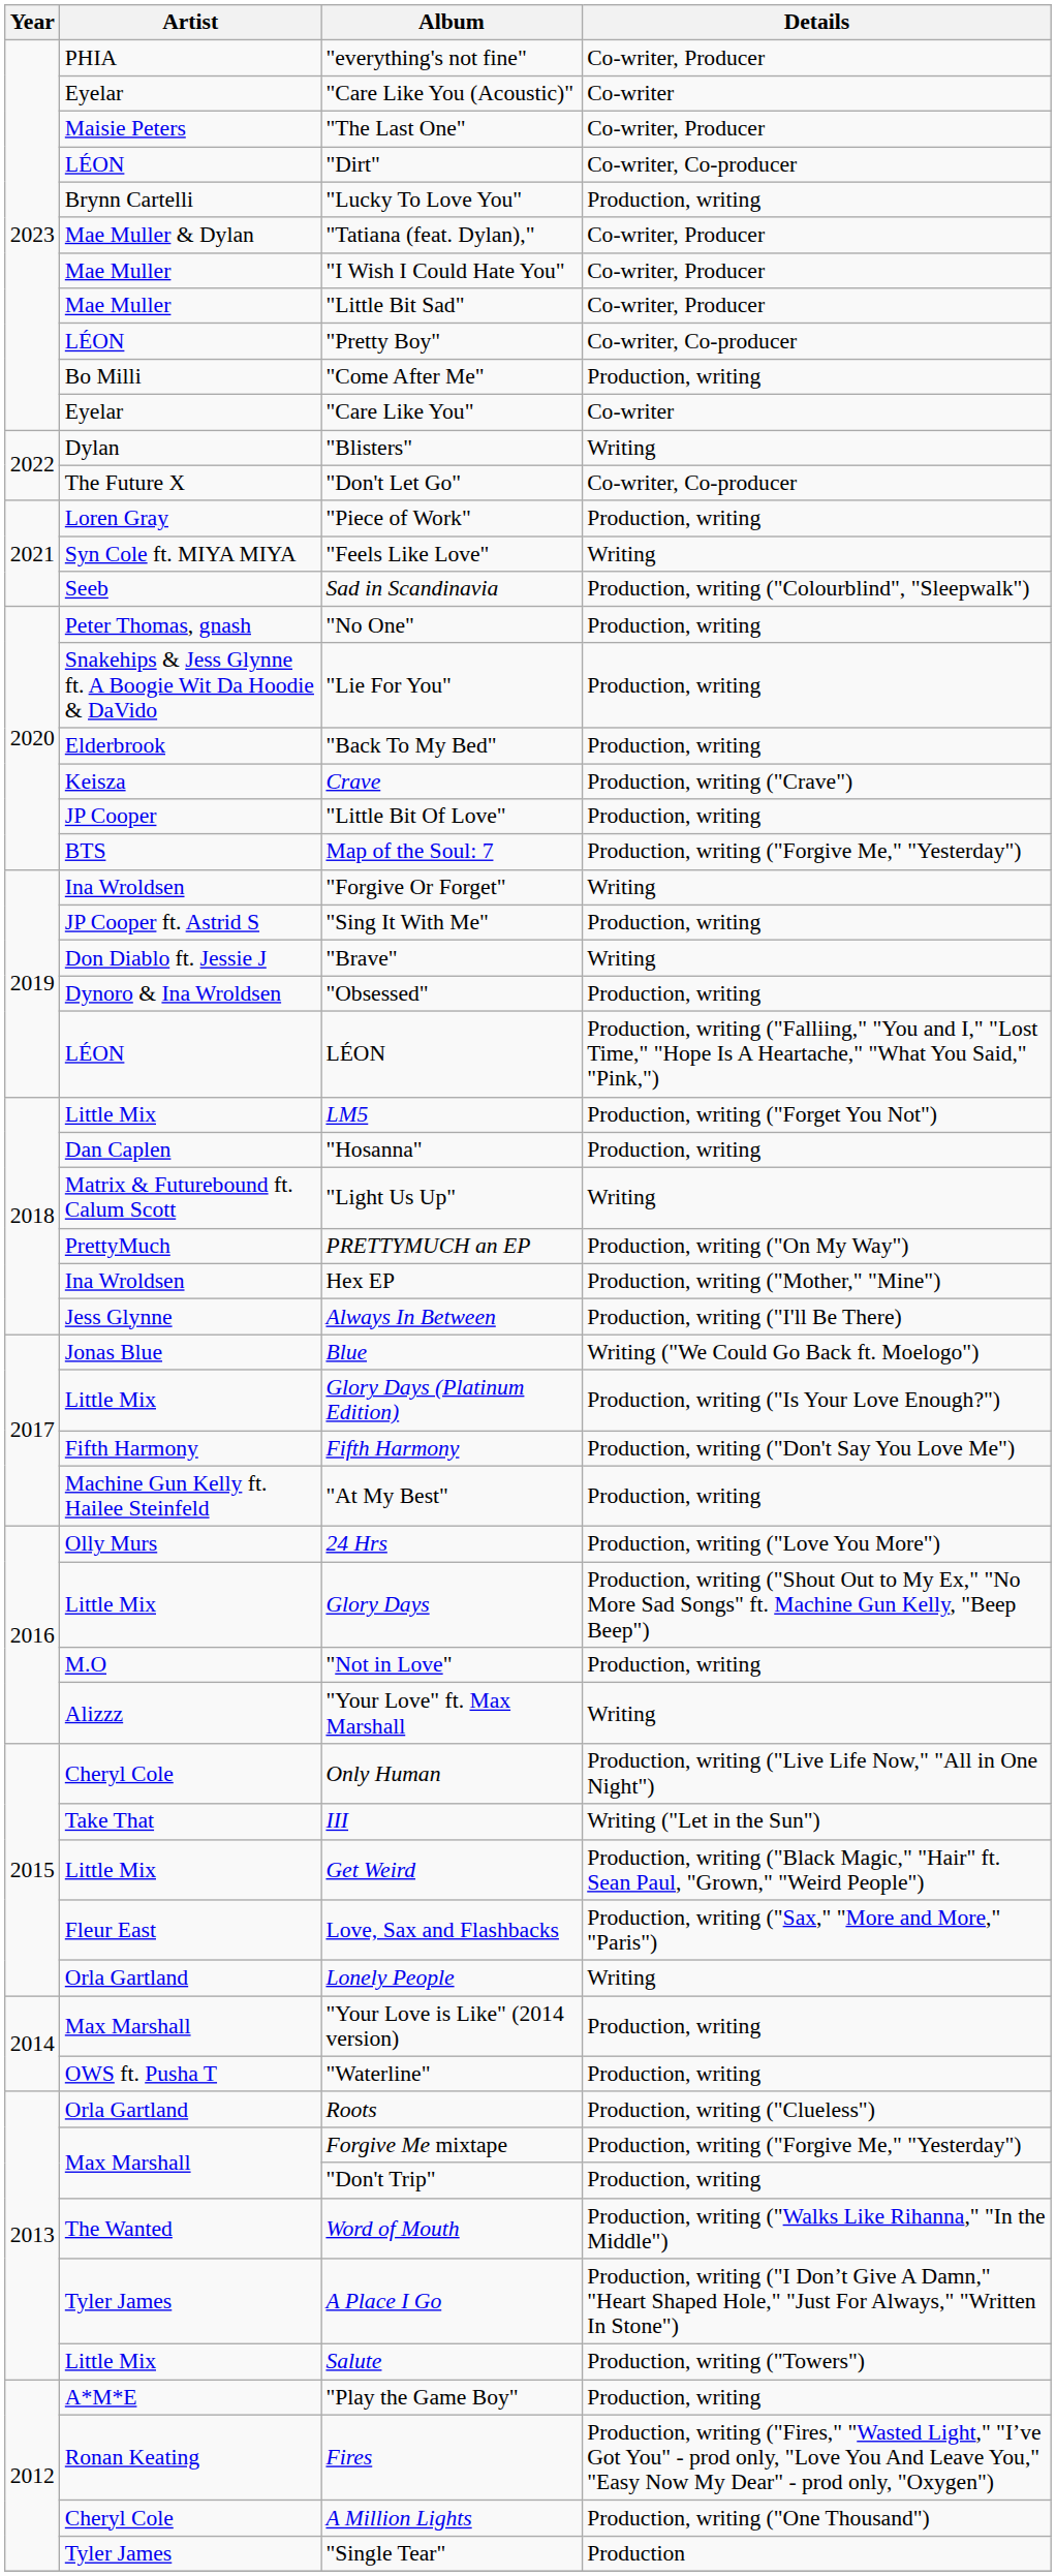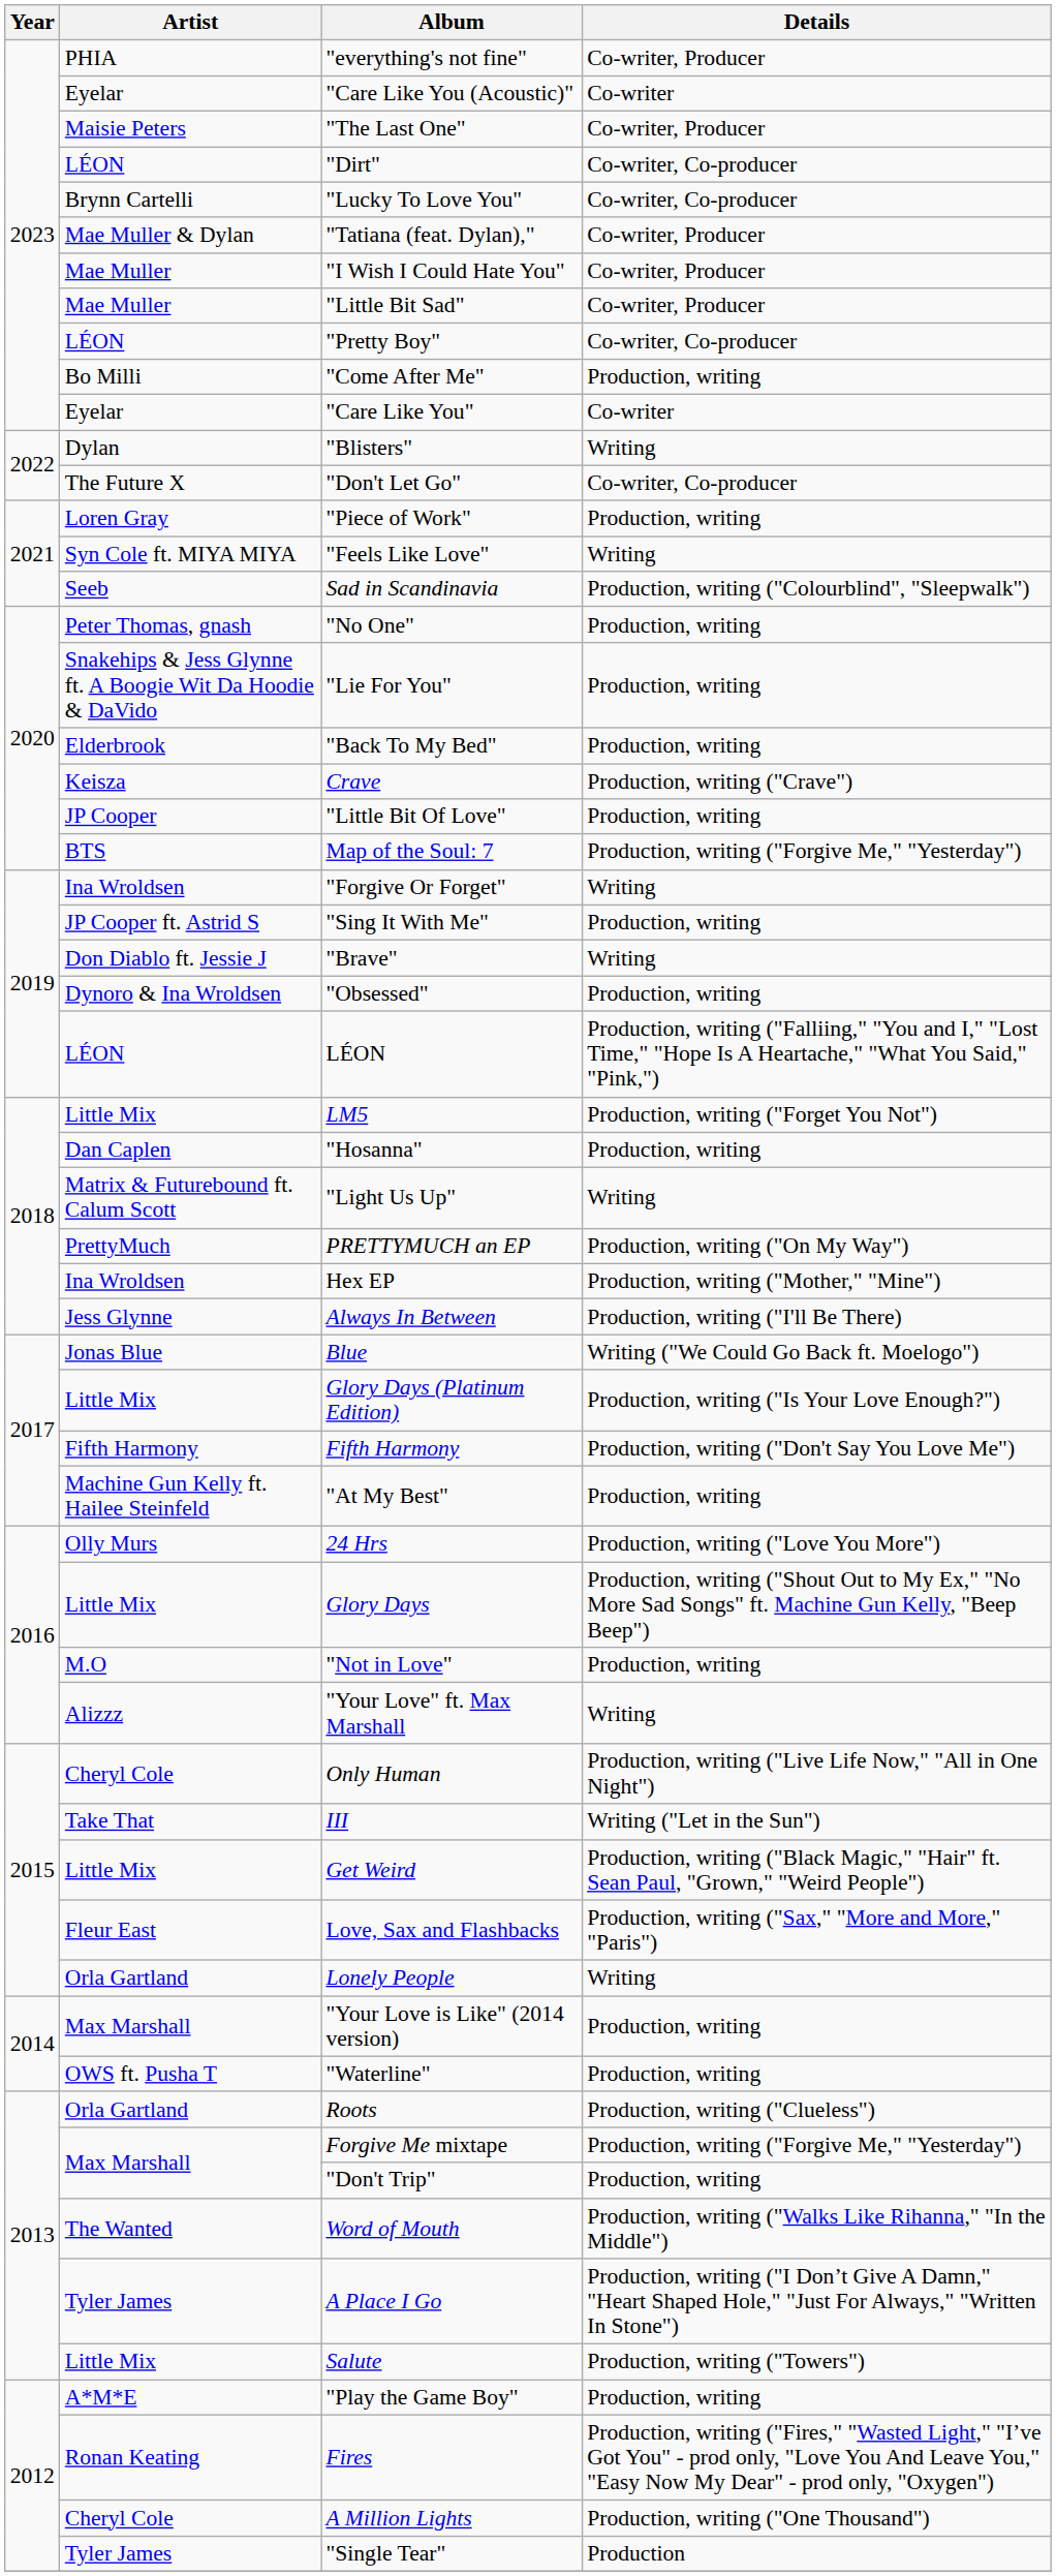 <table style="width: 85%;" class="wikitable">
 <tr>
 <th style=width:5%>Year</th>
 <th style=width:25%>Artist</th>
 <th style=width:25%>Album</th>
 <th style=width:45%>Details</th>
 </tr>
 <tr>
 <td rowspan="11">2023</td>
 <td>PHIA</td>
 <td>"everything's not fine"</td>
 <td>Co-writer, Producer</td>
 </tr>
 <tr>
 <td>Eyelar</td>
 <td>"Care Like You (Acoustic)"</td>
 <td>Co-writer</td>
 </tr>
 <tr>
 <td><a href='#'>Maisie Peters</a></td>
 <td>"The Last One"</td>
 <td>Co-writer, Producer</td>
 </tr>
 <tr>
 <td><a href='#'>LÉON</a></td>
 <td>"Dirt"</td>
 <td>Co-writer, Co-producer</td>
 </tr>
 <tr>
 <td>Brynn Cartelli</td>
 <td>"Lucky To Love You"</td>
-<td>Production, writing</td>
+<td>Co-writer, Co-producer</td>
 </tr>
 <tr>
 <td><a href='#'>Mae Muller</a> & Dylan</td>
 <td>"Tatiana (feat. Dylan),"</td>
 <td>Co-writer, Producer</td>
 </tr>
 <tr>
 <td><a href='#'>Mae Muller</a></td>
 <td>"I Wish I Could Hate You"</td>
 <td>Co-writer, Producer</td>
 </tr>
 <tr>
 <td><a href='#'>Mae Muller</a></td>
 <td>"Little Bit Sad"</td>
 <td>Co-writer, Producer</td>
 </tr>
 <tr>
 <td><a href='#'>LÉON</a></td>
 <td>"Pretty Boy"</td>
 <td>Co-writer, Co-producer</td>
 </tr>
 <tr>
 <td>Bo Milli</td>
 <td>"Come After Me"</td>
 <td>Production, writing</td>
 </tr>
 <tr>
 <td>Eyelar</td>
 <td>"Care Like You"</td>
 <td>Co-writer</td>
 </tr>
 <tr>
 <td rowspan="2">2022</td>
 <td>Dylan</td>
 <td>"Blisters"</td>
 <td>Writing</td>
 </tr>
 <tr>
 <td>The Future X</td>
 <td>"Don't Let Go"</td>
 <td>Co-writer, Co-producer</td>
 </tr>
 <tr>
 <td rowspan="3">2021</td>
 <td><a href='#'>Loren Gray</a></td>
 <td>"Piece of Work"</td>
 <td>Production, writing</td>
 </tr>
 <tr>
 <td><a href='#'>Syn Cole</a> ft. MIYA MIYA</td>
 <td>"Feels Like Love"</td>
 <td>Writing</td>
 </tr>
 <tr>
 <td><a href='#'>Seeb</a></td>
 <td><em>Sad in Scandinavia</em></td>
 <td>Production, writing ("Colourblind", "Sleepwalk")</td>
 </tr>
 <tr>
 <td rowspan="6">2020</td>
 <td><a href='#'>Peter Thomas</a>, <a href='#'>gnash</a></td>
 <td>"No One"</td>
 <td>Production, writing</td>
 </tr>
 <tr>
 <td><a href='#'>Snakehips</a> & <a href='#'>Jess Glynne</a> ft. <a href='#'>A Boogie Wit Da Hoodie</a> & <a href='#'>DaVido</a></td>
 <td>"Lie For You"</td>
 <td>Production, writing</td>
 </tr>
 <tr>
 <td><a href='#'>Elderbrook</a></td>
 <td>"Back To My Bed"</td>
 <td>Production, writing</td>
 </tr>
 <tr>
 <td><a href='#'>Keisza</a></td>
 <td><em><a href='#'>Crave</a></em></td>
 <td>Production, writing ("Crave")</td>
 </tr>
 <tr>
 <td><a href='#'>JP Cooper</a></td>
 <td>"Little Bit Of Love"</td>
 <td>Production, writing</td>
 </tr>
 <tr>
 <td><a href='#'>BTS</a></td>
 <td><a href='#'>Map of the Soul: 7</a></td>
 <td>Production, writing ("Forgive Me," "Yesterday")</td>
 </tr>
 <tr>
 <td rowspan="5">2019</td>
 <td><a href='#'>Ina Wroldsen</a></td>
 <td>"Forgive Or Forget"</td>
 <td>Writing</td>
 </tr>
 <tr>
 <td><a href='#'>JP Cooper</a> ft. <a href='#'>Astrid S</a></td>
 <td>"Sing It With Me"</td>
 <td>Production, writing</td>
 </tr>
 <tr>
 <td><a href='#'>Don Diablo</a> ft. <a href='#'>Jessie J</a></td>
 <td>"Brave"</td>
 <td>Writing</td>
 </tr>
 <tr>
 <td><a href='#'>Dynoro</a> & <a href='#'>Ina Wroldsen</a></td>
 <td>"Obsessed"</td>
 <td>Production, writing</td>
 </tr>
 <tr>
 <td><a href='#'>LÉON</a></td>
 <td>LÉON</td>
 <td>Production, writing ("Falliing," "You and I," "Lost Time," "Hope Is A Heartache," "What You Said," "Pink,")</td>
 </tr>
 <tr>
 <td rowspan="6">2018</td>
 <td><a href='#'>Little Mix</a></td>
 <td><em><a href='#'>LM5</a></em></td>
 <td>Production, writing ("Forget You Not")</td>
 </tr>
 <tr>
 <td><a href='#'>Dan Caplen</a></td>
 <td>"Hosanna"</td>
 <td>Production, writing</td>
 </tr>
 <tr>
 <td><a href='#'>Matrix & Futurebound</a> ft. <a href='#'>Calum Scott</a></td>
 <td>"Light Us Up"</td>
 <td>Writing</td>
 </tr>
 <tr>
 <td><a href='#'>PrettyMuch</a></td>
 <td><em>PRETTYMUCH an EP</em></td>
 <td>Production, writing ("On My Way")</td>
 </tr>
 <tr>
 <td><a href='#'>Ina Wroldsen</a></td>
 <td>Hex EP</td>
 <td>Production, writing ("Mother," "Mine")</td>
 </tr>
 <tr>
 <td><a href='#'>Jess Glynne</a></td>
 <td><em><a href='#'>Always In Between</a></em></td>
 <td>Production, writing ("I'll Be There)</td>
 </tr>
 <tr>
 <td rowspan=4>2017</td>
 <td><a href='#'>Jonas Blue</a></td>
 <td><em><a href='#'>Blue</a></em></td>
 <td>Writing ("We Could Go Back ft. Moelogo")</td>
 </tr>
 <tr>
 <td><a href='#'>Little Mix</a></td>
 <td><em><a href='#'>Glory Days (Platinum Edition)</a></em></td>
 <td>Production, writing ("Is Your Love Enough?")</td>
 </tr>
 <tr>
 <td><a href='#'>Fifth Harmony</a></td>
 <td><em><a href='#'>Fifth Harmony</a></em></td>
 <td>Production, writing ("Don't Say You Love Me")</td>
 </tr>
 <tr>
 <td><a href='#'>Machine Gun Kelly</a> ft. <a href='#'>Hailee Steinfeld</a></td>
 <td>"At My Best"</td>
 <td>Production, writing</td>
 </tr>
 <tr>
 <td rowspan=4>2016</td>
 <td><a href='#'>Olly Murs</a></td>
 <td><em><a href='#'>24 Hrs</a></em></td>
 <td>Production, writing ("Love You More")</td>
 </tr>
 <tr>
 <td><a href='#'>Little Mix</a></td>
 <td><em><a href='#'>Glory Days</a></em></td>
 <td>Production, writing ("Shout Out to My Ex," "No More Sad Songs" ft. <a href='#'>Machine Gun Kelly</a>, "Beep Beep")</td>
 </tr>
 <tr>
 <td><a href='#'>M.O</a></td>
 <td>"<a href='#'>Not in Love</a>"</td>
 <td>Production, writing</td>
 </tr>
 <tr>
 <td><a href='#'>Alizzz</a></td>
 <td>"Your Love" ft. <a href='#'>Max Marshall</a></td>
 <td>Writing</td>
 </tr>
 <tr>
 <td rowspan=5>2015</td>
 <td><a href='#'>Cheryl Cole</a></td>
 <td><em>Only Human</em></td>
 <td>Production, writing ("Live Life Now," "All in One Night")</td>
 </tr>
 <tr>
 <td><a href='#'>Take That</a></td>
 <td><em><a href='#'>III</a></em></td>
 <td>Writing ("Let in the Sun")</td>
 </tr>
 <tr>
 <td><a href='#'>Little Mix</a></td>
 <td><em><a href='#'>Get Weird</a></em></td>
 <td>Production, writing ("Black Magic," "Hair" ft. <a href='#'>Sean Paul</a>, "Grown," "Weird People")</td>
 </tr>
 <tr>
 <td><a href='#'>Fleur East</a></td>
 <td><a href='#'>Love, Sax and Flashbacks</a></td>
 <td>Production, writing ("<a href='#'>Sax</a>," "<a href='#'>More and More</a>," "Paris")</td>
 </tr>
 <tr>
 <td><a href='#'>Orla Gartland</a></td>
 <td><em><a href='#'>Lonely People</a></em></td>
 <td>Writing</td>
 </tr>
 <tr>
 <td rowspan=2>2014</td>
 <td><a href='#'>Max Marshall</a></td>
 <td>"Your Love is Like" (2014 version)</td>
 <td>Production, writing</td>
 </tr>
 <tr>
 <td><a href='#'>OWS</a> ft. <a href='#'>Pusha T</a></td>
 <td>"Waterline"</td>
 <td>Production, writing</td>
 </tr>
 <tr>
 <td rowspan=6>2013</td>
 <td><a href='#'>Orla Gartland</a></td>
 <td><em>Roots</em></td>
 <td>Production, writing ("Clueless")</td>
 </tr>
 <tr>
 <td rowspan=2><a href='#'>Max Marshall</a></td>
 <td><em>Forgive Me</em> mixtape</td>
 <td>Production, writing ("Forgive Me," "Yesterday")</td>
 </tr>
 <tr>
 <td>"Don't Trip"</td>
 <td>Production, writing</td>
 </tr>
 <tr>
 <td><a href='#'>The Wanted</a></td>
 <td><em><a href='#'>Word of Mouth</a></em></td>
 <td>Production, writing ("<a href='#'>Walks Like Rihanna</a>," "In the Middle")</td>
 </tr>
 <tr>
 <td><a href='#'>Tyler James</a></td>
 <td><em><a href='#'>A Place I Go</a></em></td>
 <td>Production, writing ("I Don’t Give A Damn," "Heart Shaped Hole," "Just For Always," "Written In Stone")</td>
 </tr>
 <tr>
 <td><a href='#'>Little Mix</a></td>
 <td><em><a href='#'>Salute</a></em></td>
 <td>Production, writing ("Towers")</td>
 </tr>
 <tr>
 <td rowspan=4>2012</td>
 <td><a href='#'>A*M*E</a></td>
 <td>"Play the Game Boy"</td>
 <td>Production, writing</td>
 </tr>
 <tr>
 <td><a href='#'>Ronan Keating</a></td>
 <td><em><a href='#'>Fires</a></em></td>
 <td>Production, writing ("Fires," "<a href='#'>Wasted Light</a>," "I’ve Got You" - prod only, "Love You And Leave You," "Easy Now My Dear" - prod only, "Oxygen")</td>
 </tr>
 <tr>
 <td><a href='#'>Cheryl Cole</a></td>
 <td><em><a href='#'>A Million Lights</a></em></td>
 <td>Production, writing ("One Thousand")</td>
 </tr>
 <tr>
 <td><a href='#'>Tyler James</a></td>
 <td>"Single Tear"</td>
 <td>Production</td>
 </tr>
 <tr>
 </tr>
 </table>
